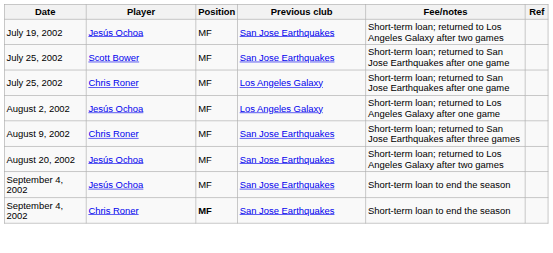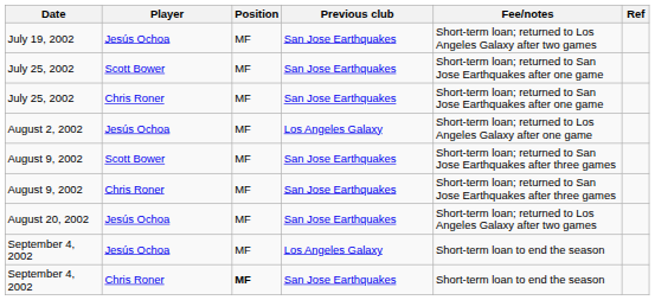 <table class="wikitable" style="font-size:95%;">
 <tr>
 <th width=125px>Date</th>
 <th width=170px>Player</th>
 <th width=50px>Position</th>
 <th width=200px>Previous club</th>
 <th width=250px>Fee/notes</th>
 <th width=30px>Ref</th>
 </tr>
 <tr>
 <td>July 19, 2002</td>
 <td> <a href='#'>Jesús Ochoa</a></td>
 <td>MF</td>
 <td> <a href='#'>San Jose Earthquakes</a></td>
 <td>Short-term loan; returned to Los Angeles Galaxy after two games</td>
 <td></td>
 </tr>
 <tr>
 <td>July 25, 2002</td>
 <td> <a href='#'>Scott Bower</a></td>
 <td>MF</td>
 <td> <a href='#'>San Jose Earthquakes</a></td>
 <td>Short-term loan; returned to San Jose Earthquakes after one game</td>
 <td></td>
 </tr>
 <tr>
 <td>July 25, 2002</td>
 <td> <a href='#'>Chris Roner</a></td>
 <td>MF</td>
-<td> <a href='#'>Los Angeles Galaxy</a></td>
+<td> <a href='#'>San Jose Earthquakes</a></td>
 <td>Short-term loan; returned to San Jose Earthquakes after one game</td>
 <td></td>
 </tr>
 <tr>
 <td>August 2, 2002</td>
 <td> <a href='#'>Jesús Ochoa</a></td>
 <td>MF</td>
 <td> <a href='#'>Los Angeles Galaxy</a></td>
 <td>Short-term loan; returned to Los Angeles Galaxy after one game</td>
+<td></td>
+</tr>
+<tr>
+<td>August 9, 2002</td>
+<td> <a href='#'>Scott Bower</a></td>
+<td>MF</td>
+<td> <a href='#'>San Jose Earthquakes</a></td>
+<td>Short-term loan; returned to San Jose Earthquakes after three games</td>
 <td></td>
 </tr>
 <tr>
 <td>August 9, 2002</td>
 <td> <a href='#'>Chris Roner</a></td>
 <td>MF</td>
 <td> <a href='#'>San Jose Earthquakes</a></td>
 <td>Short-term loan; returned to San Jose Earthquakes after three games</td>
 <td></td>
 </tr>
 <tr>
 <td>August 20, 2002</td>
 <td> <a href='#'>Jesús Ochoa</a></td>
 <td>MF</td>
 <td> <a href='#'>San Jose Earthquakes</a></td>
 <td>Short-term loan; returned to Los Angeles Galaxy after two games</td>
 <td></td>
 </tr>
 <tr>
 <td>September 4, 2002</td>
 <td> <a href='#'>Jesús Ochoa</a></td>
 <td>MF</td>
-<td> <a href='#'>San Jose Earthquakes</a></td>
+<td> <a href='#'>Los Angeles Galaxy</a></td>
 <td>Short-term loan to end the season</td>
 <td></td>
 </tr>
 <tr>
 <td>September 4, 2002</td>
 <td> <a href='#'>Chris Roner</a></td>
 <td><strong>MF</strong></td>
 <td> <a href='#'>San Jose Earthquakes</a></td>
 <td>Short-term loan to end the season</td>
 <td></td>
 </tr>
 </table>
